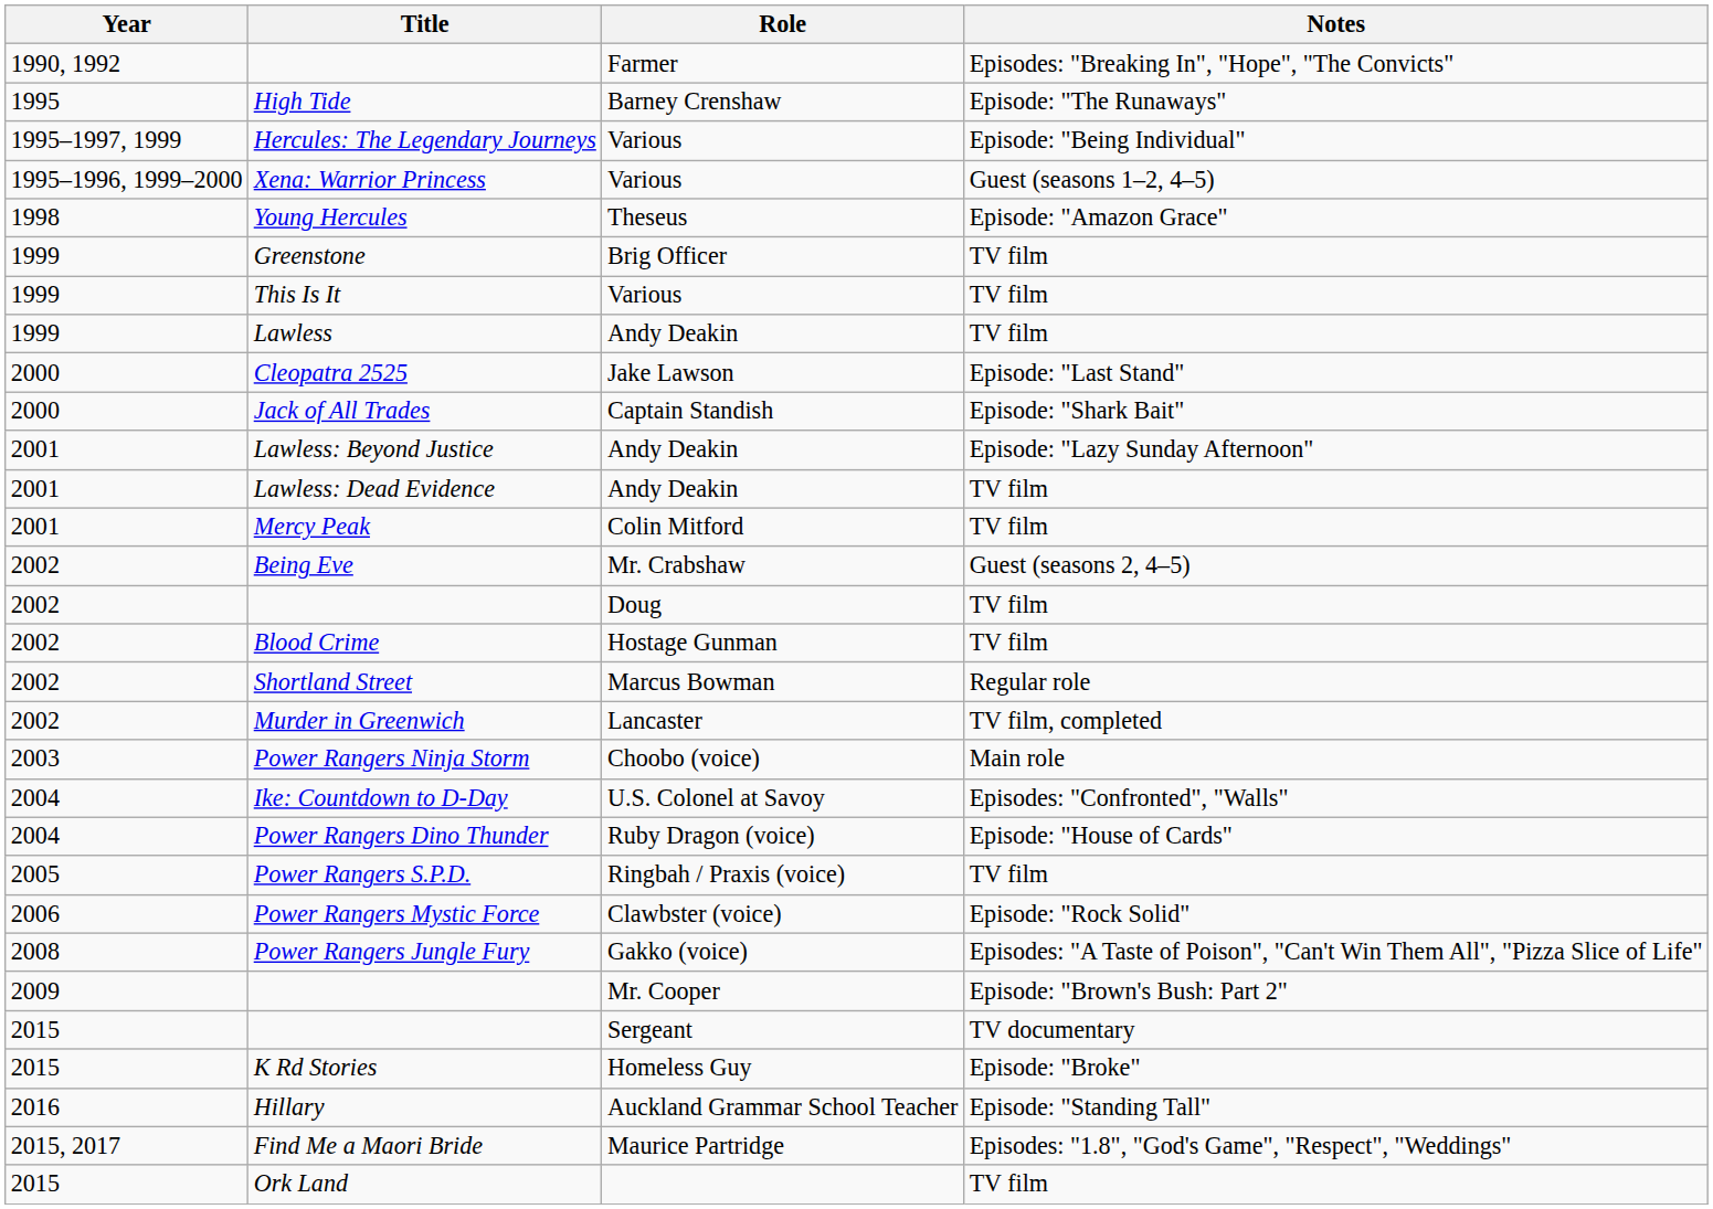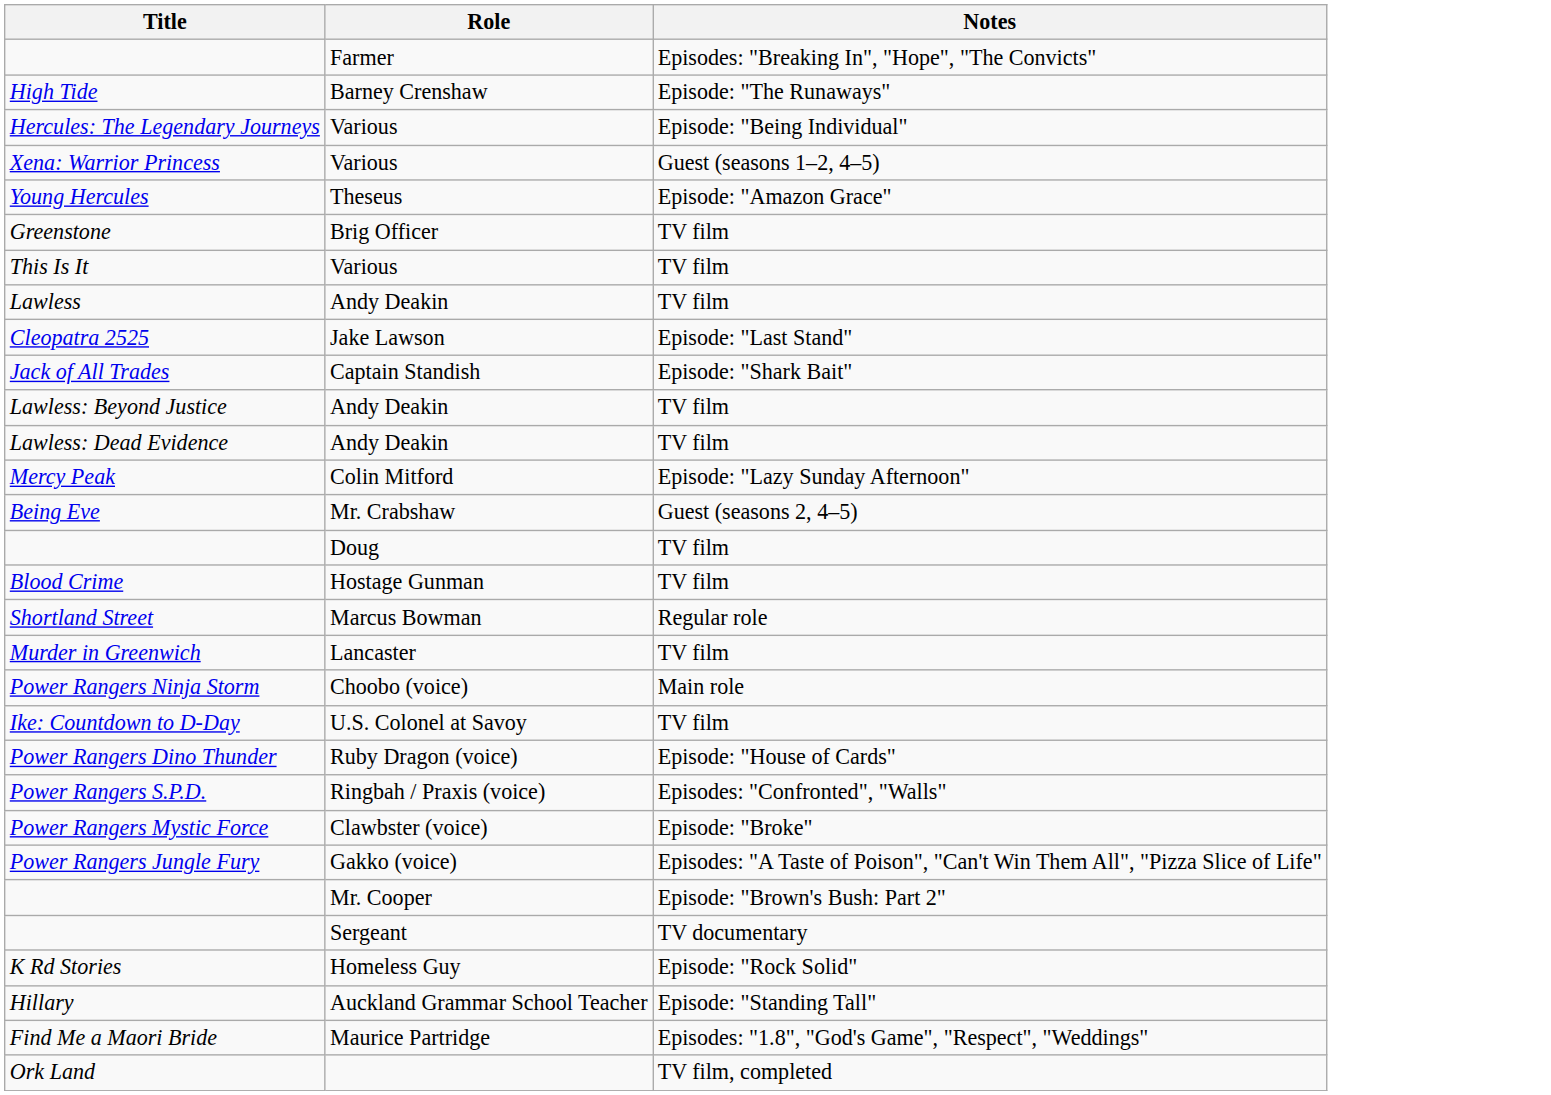 <table class="wikitable sortable">
 <tr>
-<th>Year</th>
 <th>Title</th>
 <th>Role</th>
 <th class="unsortable">Notes</th>
 </tr>
 <tr>
-<td>1990, 1992</td>
 <td><em></em></td>
 <td>Farmer</td>
 <td>Episodes: "Breaking In", "Hope", "The Convicts"</td>
 </tr>
 <tr>
-<td>1995</td>
 <td><em><a href='#'>High Tide</a></em></td>
 <td>Barney Crenshaw</td>
 <td>Episode: "The Runaways"</td>
 </tr>
 <tr>
-<td>1995–1997, 1999</td>
 <td><em><a href='#'>Hercules: The Legendary Journeys</a></em></td>
 <td>Various</td>
 <td>Episode: "Being Individual"</td>
 </tr>
 <tr>
-<td>1995–1996, 1999–2000</td>
 <td><em><a href='#'>Xena: Warrior Princess</a></em></td>
 <td>Various</td>
 <td>Guest (seasons 1–2, 4–5)</td>
 </tr>
 <tr>
-<td>1998</td>
 <td><em><a href='#'>Young Hercules</a></em></td>
 <td>Theseus</td>
 <td>Episode: "Amazon Grace"</td>
 </tr>
 <tr>
-<td>1999</td>
 <td><em>Greenstone</em></td>
 <td>Brig Officer</td>
 <td>TV film</td>
 </tr>
 <tr>
-<td>1999</td>
 <td><em>This Is It</em></td>
 <td>Various</td>
 <td>TV film</td>
 </tr>
 <tr>
-<td>1999</td>
 <td><em>Lawless</em></td>
 <td>Andy Deakin</td>
 <td>TV film</td>
 </tr>
 <tr>
-<td>2000</td>
 <td><em><a href='#'>Cleopatra 2525</a></em></td>
 <td>Jake Lawson</td>
 <td>Episode: "Last Stand"</td>
 </tr>
 <tr>
-<td>2000</td>
 <td><em><a href='#'>Jack of All Trades</a></em></td>
 <td>Captain Standish</td>
 <td>Episode: "Shark Bait"</td>
 </tr>
 <tr>
-<td>2001</td>
 <td><em>Lawless: Beyond Justice</em></td>
 <td>Andy Deakin</td>
-<td>Episode: "Lazy Sunday Afternoon"</td>
+<td>TV film</td>
 </tr>
 <tr>
-<td>2001</td>
 <td><em>Lawless: Dead Evidence</em></td>
 <td>Andy Deakin</td>
 <td>TV film</td>
 </tr>
 <tr>
-<td>2001</td>
 <td><em><a href='#'>Mercy Peak</a></em></td>
 <td>Colin Mitford</td>
-<td>TV film</td>
+<td>Episode: "Lazy Sunday Afternoon"</td>
 </tr>
 <tr>
-<td>2002</td>
 <td><em><a href='#'>Being Eve</a></em></td>
 <td>Mr. Crabshaw</td>
 <td>Guest (seasons 2, 4–5)</td>
 </tr>
 <tr>
-<td>2002</td>
 <td><em></em></td>
 <td>Doug</td>
 <td>TV film</td>
 </tr>
 <tr>
-<td>2002</td>
 <td><em><a href='#'>Blood Crime</a></em></td>
 <td>Hostage Gunman</td>
 <td>TV film</td>
 </tr>
 <tr>
-<td>2002</td>
 <td><em><a href='#'>Shortland Street</a></em></td>
 <td>Marcus Bowman</td>
 <td>Regular role</td>
 </tr>
 <tr>
-<td>2002</td>
 <td><em><a href='#'>Murder in Greenwich</a></em></td>
 <td>Lancaster</td>
-<td>TV film, completed</td>
+<td>TV film</td>
 </tr>
 <tr>
-<td>2003</td>
 <td><em><a href='#'>Power Rangers Ninja Storm</a></em></td>
 <td>Choobo (voice)</td>
 <td>Main role</td>
 </tr>
 <tr>
-<td>2004</td>
 <td><em><a href='#'>Ike: Countdown to D-Day</a></em></td>
 <td>U.S. Colonel at Savoy</td>
-<td>Episodes: "Confronted", "Walls"</td>
+<td>TV film</td>
 </tr>
 <tr>
-<td>2004</td>
 <td><em><a href='#'>Power Rangers Dino Thunder</a></em></td>
 <td>Ruby Dragon (voice)</td>
 <td>Episode: "House of Cards"</td>
 </tr>
 <tr>
-<td>2005</td>
 <td><em><a href='#'>Power Rangers S.P.D.</a></em></td>
 <td>Ringbah / Praxis (voice)</td>
-<td>TV film</td>
+<td>Episodes: "Confronted", "Walls"</td>
 </tr>
 <tr>
-<td>2006</td>
 <td><em><a href='#'>Power Rangers Mystic Force</a></em></td>
 <td>Clawbster (voice)</td>
-<td>Episode: "Rock Solid"</td>
+<td>Episode: "Broke"</td>
 </tr>
 <tr>
-<td>2008</td>
 <td><em><a href='#'>Power Rangers Jungle Fury</a></em></td>
 <td>Gakko (voice)</td>
 <td>Episodes: "A Taste of Poison", "Can't Win Them All", "Pizza Slice of Life"</td>
 </tr>
 <tr>
-<td>2009</td>
 <td><em></em></td>
 <td>Mr. Cooper</td>
 <td>Episode: "Brown's Bush: Part 2"</td>
 </tr>
 <tr>
-<td>2015</td>
 <td><em></em></td>
 <td>Sergeant</td>
 <td>TV documentary</td>
 </tr>
 <tr>
-<td>2015</td>
 <td><em>K Rd Stories</em></td>
 <td>Homeless Guy</td>
-<td>Episode: "Broke"</td>
+<td>Episode: "Rock Solid"</td>
 </tr>
 <tr>
-<td>2016</td>
 <td><em>Hillary</em></td>
 <td>Auckland Grammar School Teacher</td>
 <td>Episode: "Standing Tall"</td>
 </tr>
 <tr>
-<td>2015, 2017</td>
 <td><em>Find Me a Maori Bride</em></td>
 <td>Maurice Partridge</td>
 <td>Episodes: "1.8", "God's Game", "Respect", "Weddings"</td>
 </tr>
 <tr>
-<td>2015</td>
 <td><em>Ork Land</em></td>
 <td></td>
-<td>TV film</td>
+<td>TV film, completed</td>
 </tr>
 </table>
